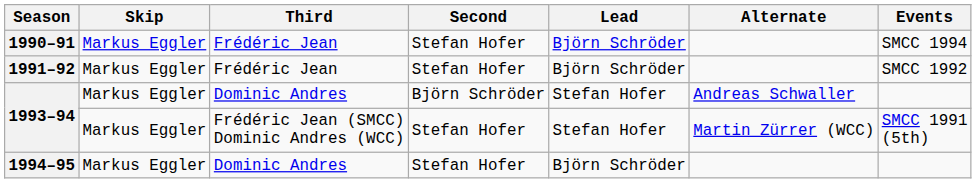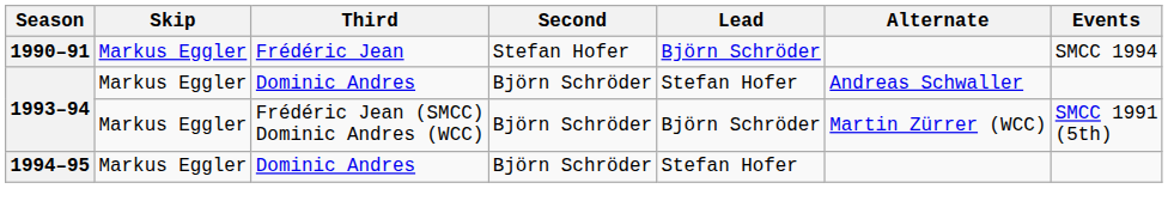 <table class="wikitable">
 <tr>
 <th scope="col">Season</th>
 <th scope="col">Skip</th>
 <th scope="col">Third</th>
 <th scope="col">Second</th>
 <th scope="col">Lead</th>
 <th scope="col">Alternate</th>
 <th scope="col">Events</th>
 </tr>
 <tr>
 <th scope="row">1990–91</th>
 <td><a href='#'>Markus Eggler</a></td>
 <td><a href='#'>Frédéric Jean</a></td>
 <td>Stefan Hofer</td>
 <td><a href='#'>Björn Schröder</a></td>
 <td></td>
 <td>SMCC 1994 <br> </td>
 </tr>
 <tr>
-<th scope="row">1991–92</th>
-<td>Markus Eggler</td>
-<td>Frédéric Jean</td>
-<td>Stefan Hofer</td>
-<td>Björn Schröder</td>
-<td></td>
-<td>SMCC 1992 <br> </td>
-</tr>
-<tr>
 <th scope="row" rowspan=2>1993–94</th>
 <td>Markus Eggler</td>
 <td><a href='#'>Dominic Andres</a></td>
 <td>Björn Schröder</td>
 <td>Stefan Hofer</td>
 <td><a href='#'>Andreas Schwaller</a></td>
 <td> </td>
 </tr>
 <tr>
 <td>Markus Eggler</td>
 <td>Frédéric Jean (SMCC)<br>Dominic Andres (WCC)</td>
-<td>Stefan Hofer</td>
-<td>Stefan Hofer</td>
+<td>Björn Schröder</td>
+<td>Björn Schröder</td>
 <td><a href='#'>Martin Zürrer</a> (WCC)</td>
 <td><a href='#'>SMCC</a> 1991 <br> (5th)</td>
 </tr>
 <tr>
 <th scope="row">1994–95</th>
 <td>Markus Eggler</td>
 <td><a href='#'>Dominic Andres</a></td>
+<td>Björn Schröder</td>
 <td>Stefan Hofer</td>
-<td>Björn Schröder</td>
 <td></td>
 <td></td>
 </tr>
 </table>
